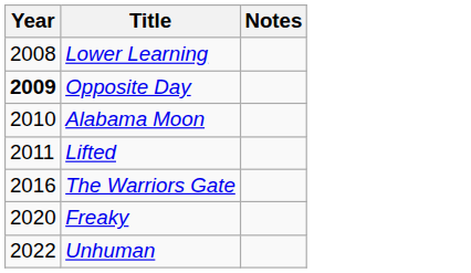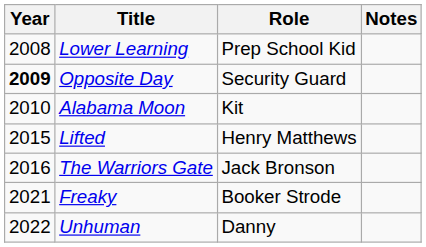 <table class="wikitable sortable">
 <tr>
 <th>Year</th>
 <th>Title</th>
+<th>Role</th>
 <th class="unsortable">Notes</th>
 </tr>
 <tr>
 <td>2008</td>
 <td><em><a href='#'>Lower Learning</a></em></td>
+<td>Prep School Kid</td>
 <td></td>
 </tr>
 <tr>
 <td><strong>2009</strong></td>
 <td><em><a href='#'>Opposite Day</a></em></td>
+<td>Security Guard</td>
 <td></td>
 </tr>
 <tr>
 <td>2010</td>
 <td><em><a href='#'>Alabama Moon</a></em></td>
+<td>Kit</td>
 <td></td>
 </tr>
 <tr>
-<td>2011</td>
+<td>2015</td>
 <td><em><a href='#'>Lifted</a></em></td>
+<td>Henry Matthews</td>
 <td></td>
 </tr>
 <tr>
 <td>2016</td>
 <td><em><a href='#'>The Warriors Gate</a></em></td>
+<td>Jack Bronson</td>
 <td></td>
 </tr>
 <tr>
-<td>2020</td>
+<td>2021</td>
 <td><em><a href='#'>Freaky</a></em></td>
+<td>Booker Strode</td>
 <td></td>
 </tr>
 <tr>
 <td>2022</td>
 <td><em><a href='#'>Unhuman</a></em></td>
+<td>Danny</td>
 <td></td>
 </tr>
 </table>
